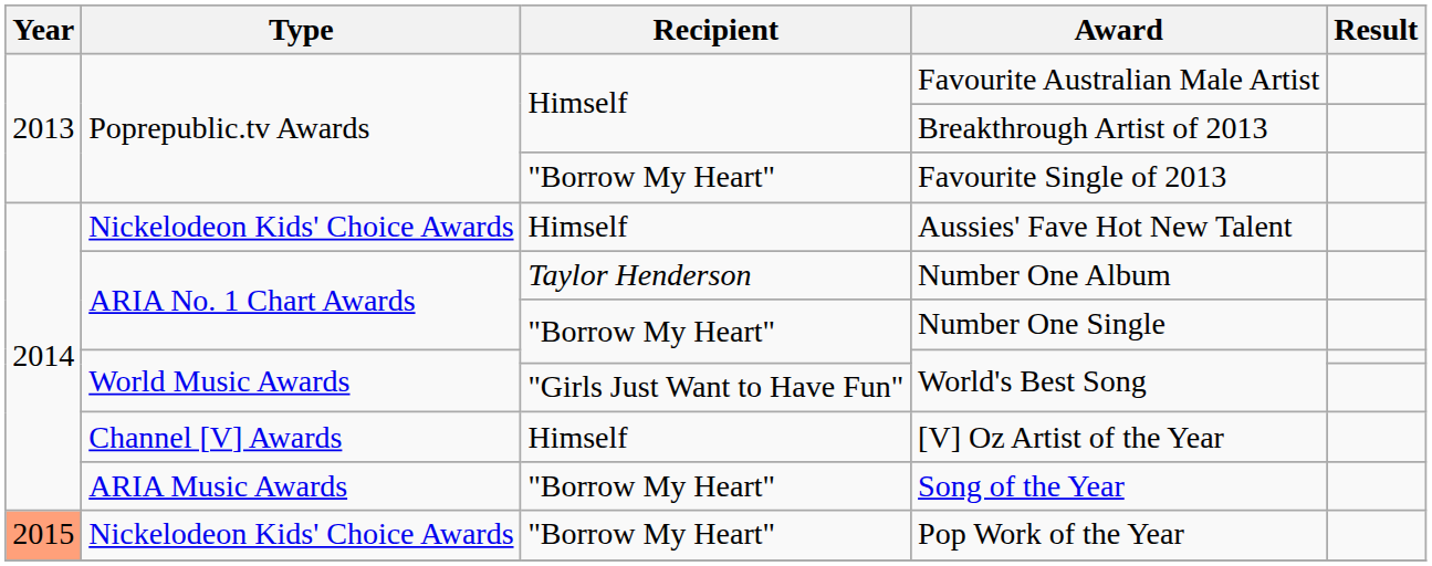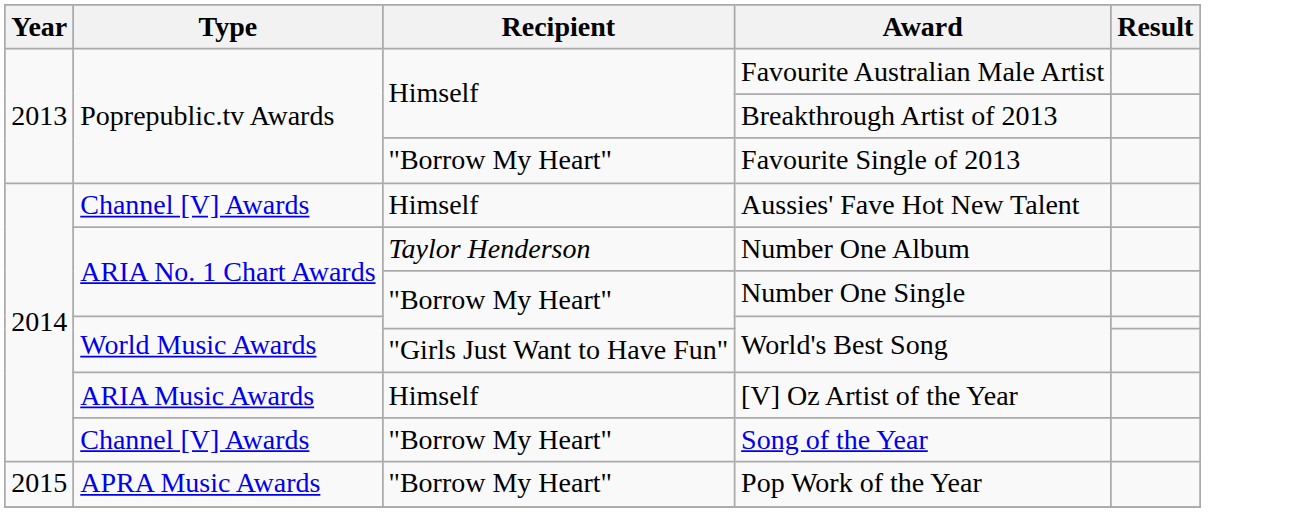 <table class="wikitable">
 <tr>
 <th>Year</th>
 <th>Type</th>
 <th>Recipient</th>
 <th>Award</th>
 <th>Result</th>
 </tr>
 <tr>
 <td rowspan="3">2013</td>
 <td rowspan="3">Poprepublic.tv Awards</td>
 <td rowspan="2">Himself</td>
 <td>Favourite Australian Male Artist</td>
 <td></td>
 </tr>
 <tr>
 <td>Breakthrough Artist of 2013</td>
 <td></td>
 </tr>
 <tr>
 <td>"Borrow My Heart"</td>
 <td>Favourite Single of 2013</td>
 <td></td>
 </tr>
 <tr>
 <td rowspan="7">2014</td>
-<td><a href='#'>Nickelodeon Kids' Choice Awards</a></td>
+<td><a href='#'>Channel [V] Awards</a></td>
 <td>Himself</td>
 <td>Aussies' Fave Hot New Talent</td>
 <td></td>
 </tr>
 <tr>
 <td rowspan="2"><a href='#'>ARIA No. 1 Chart Awards</a></td>
 <td><em>Taylor Henderson</em></td>
 <td>Number One Album</td>
 <td></td>
 </tr>
 <tr>
 <td rowspan="2">"Borrow My Heart"</td>
 <td>Number One Single</td>
 <td></td>
 </tr>
 <tr>
 <td rowspan="2"><a href='#'>World Music Awards</a></td>
 <td rowspan="2">World's Best Song</td>
 <td></td>
 </tr>
 <tr>
 <td>"Girls Just Want to Have Fun"</td>
 <td></td>
 </tr>
 <tr>
-<td><a href='#'>Channel [V] Awards</a></td>
+<td><a href='#'>ARIA Music Awards</a></td>
 <td>Himself</td>
 <td>[V] Oz Artist of the Year</td>
 <td></td>
 </tr>
 <tr>
-<td><a href='#'>ARIA Music Awards</a></td>
+<td><a href='#'>Channel [V] Awards</a></td>
 <td>"Borrow My Heart"</td>
 <td><a href='#'>Song of the Year</a></td>
 <td></td>
 </tr>
 <tr>
-<td style="background: lightsalmon;">2015</td>
-<td><a href='#'>Nickelodeon Kids' Choice Awards</a></td>
+<td>2015</td>
+<td><a href='#'>APRA Music Awards</a></td>
 <td>"Borrow My Heart"</td>
 <td>Pop Work of the Year</td>
 <td></td>
 </tr>
 <tr>
 </tr>
 </table>
